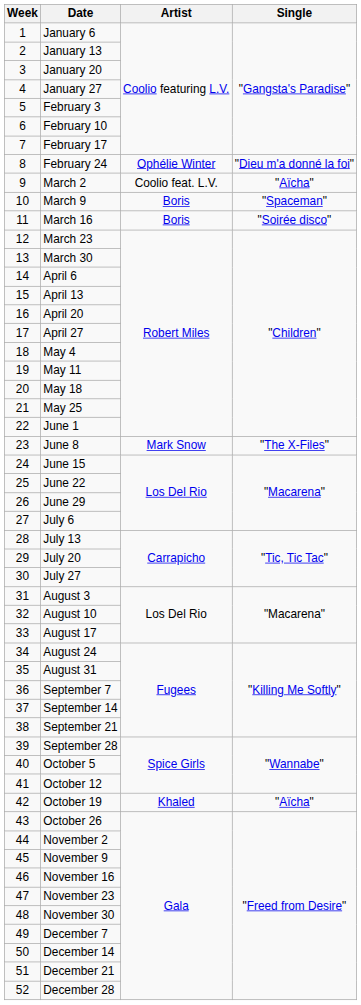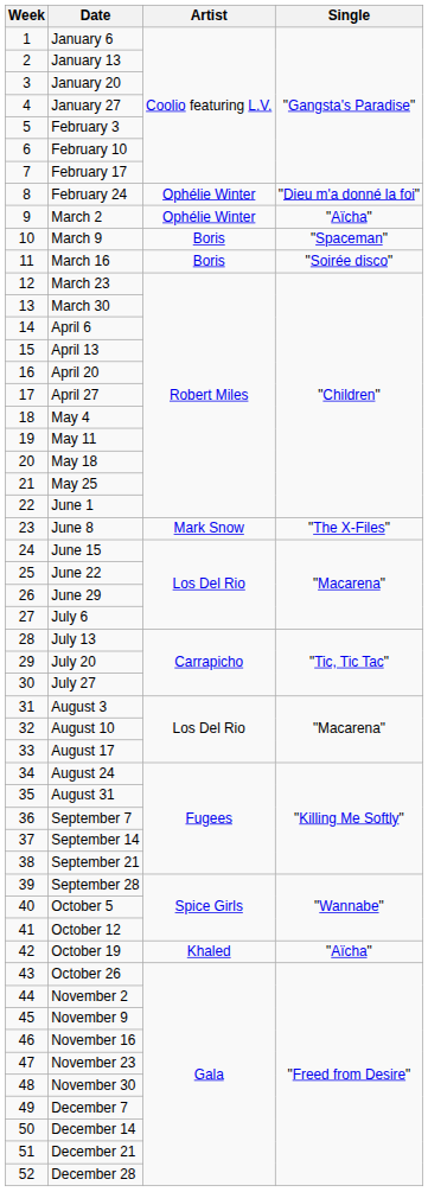 <table class="wikitable">
 <tr>
 <th>Week</th>
 <th>Date</th>
 <th>Artist</th>
 <th>Single</th>
 </tr>
 <tr>
 <td style="text-align: center;">1</td>
 <td>January 6</td>
 <td rowspan="7" style="text-align: center;"><a href='#'>Coolio</a> featuring <a href='#'>L.V.</a></td>
 <td rowspan="7" style="text-align: center;">"<a href='#'>Gangsta's Paradise</a>"</td>
 </tr>
 <tr>
 <td style="text-align: center;">2</td>
 <td>January 13</td>
 </tr>
 <tr>
 <td style="text-align: center;">3</td>
 <td>January 20</td>
 </tr>
 <tr>
 <td style="text-align: center;">4</td>
 <td>January 27</td>
 </tr>
 <tr>
 <td style="text-align: center;">5</td>
 <td>February 3</td>
 </tr>
 <tr>
 <td style="text-align: center;">6</td>
 <td>February 10</td>
 </tr>
 <tr>
 <td style="text-align: center;">7</td>
 <td>February 17</td>
 </tr>
 <tr>
 <td style="text-align: center;">8</td>
 <td>February 24</td>
 <td style="text-align: center;"><a href='#'>Ophélie Winter</a></td>
 <td style="text-align: center;">"<a href='#'>Dieu m'a donné la foi</a>"</td>
 </tr>
 <tr>
 <td style="text-align: center;">9</td>
 <td>March 2</td>
-<td style="text-align: center;">Coolio feat. L.V.</td>
+<td style="text-align: center;"><a href='#'>Ophélie Winter</a></td>
 <td style="text-align: center;">"<a href='#'>Aïcha</a>"</td>
 </tr>
 <tr>
 <td style="text-align: center;">10</td>
 <td>March 9</td>
 <td style="text-align: center;"><a href='#'>Boris</a></td>
 <td style="text-align: center;">"<a href='#'>Spaceman</a>"</td>
 </tr>
 <tr>
 <td style="text-align: center;">11</td>
 <td>March 16</td>
 <td style="text-align: center;"><a href='#'>Boris</a></td>
 <td style="text-align: center;">"<a href='#'>Soirée disco</a>"</td>
 </tr>
 <tr>
 <td style="text-align: center;">12</td>
 <td>March 23</td>
 <td rowspan="11" style="text-align: center;"><a href='#'>Robert Miles</a></td>
 <td rowspan="11" style="text-align: center;">"<a href='#'>Children</a>"</td>
 </tr>
 <tr>
 <td style="text-align: center;">13</td>
 <td>March 30</td>
 </tr>
 <tr>
 <td style="text-align: center;">14</td>
 <td>April 6</td>
 </tr>
 <tr>
 <td style="text-align: center;">15</td>
 <td>April 13</td>
 </tr>
 <tr>
 <td style="text-align: center;">16</td>
 <td>April 20</td>
 </tr>
 <tr>
 <td style="text-align: center;">17</td>
 <td>April 27</td>
 </tr>
 <tr>
 <td style="text-align: center;">18</td>
 <td>May 4</td>
 </tr>
 <tr>
 <td style="text-align: center;">19</td>
 <td>May 11</td>
 </tr>
 <tr>
 <td style="text-align: center;">20</td>
 <td>May 18</td>
 </tr>
 <tr>
 <td style="text-align: center;">21</td>
 <td>May 25</td>
 </tr>
 <tr>
 <td style="text-align: center;">22</td>
 <td>June 1</td>
 </tr>
 <tr>
 <td style="text-align: center;">23</td>
 <td>June 8</td>
 <td style="text-align: center;"><a href='#'>Mark Snow</a></td>
 <td style="text-align: center;">"<a href='#'>The X-Files</a>"</td>
 </tr>
 <tr>
 <td style="text-align: center;">24</td>
 <td>June 15</td>
 <td rowspan="4" style="text-align: center;"><a href='#'>Los Del Rio</a></td>
 <td rowspan="4" style="text-align: center;">"<a href='#'>Macarena</a>"</td>
 </tr>
 <tr>
 <td style="text-align: center;">25</td>
 <td>June 22</td>
 </tr>
 <tr>
 <td style="text-align: center;">26</td>
 <td>June 29</td>
 </tr>
 <tr>
 <td style="text-align: center;">27</td>
 <td>July 6</td>
 </tr>
 <tr>
 <td style="text-align: center;">28</td>
 <td>July 13</td>
 <td rowspan="3" style="text-align: center;"><a href='#'>Carrapicho</a></td>
 <td rowspan="3" style="text-align: center;">"<a href='#'>Tic, Tic Tac</a>"</td>
 </tr>
 <tr>
 <td style="text-align: center;">29</td>
 <td>July 20</td>
 </tr>
 <tr>
 <td style="text-align: center;">30</td>
 <td>July 27</td>
 </tr>
 <tr>
 <td style="text-align: center;">31</td>
 <td>August 3</td>
 <td rowspan="3" style="text-align: center;">Los Del Rio</td>
 <td rowspan="3" style="text-align: center;">"Macarena"</td>
 </tr>
 <tr>
 <td style="text-align: center;">32</td>
 <td>August 10</td>
 </tr>
 <tr>
 <td style="text-align: center;">33</td>
 <td>August 17</td>
 </tr>
 <tr>
 <td style="text-align: center;">34</td>
 <td>August 24</td>
 <td rowspan="5" style="text-align: center;"><a href='#'>Fugees</a></td>
 <td rowspan="5" style="text-align: center;">"<a href='#'>Killing Me Softly</a>"</td>
 </tr>
 <tr>
 <td style="text-align: center;">35</td>
 <td>August 31</td>
 </tr>
 <tr>
 <td style="text-align: center;">36</td>
 <td>September 7</td>
 </tr>
 <tr>
 <td style="text-align: center;">37</td>
 <td>September 14</td>
 </tr>
 <tr>
 <td style="text-align: center;">38</td>
 <td>September 21</td>
 </tr>
 <tr>
 <td style="text-align: center;">39</td>
 <td>September 28</td>
 <td rowspan="3" style="text-align: center;"><a href='#'>Spice Girls</a></td>
 <td rowspan="3" style="text-align: center;">"<a href='#'>Wannabe</a>"</td>
 </tr>
 <tr>
 <td style="text-align: center;">40</td>
 <td>October 5</td>
 </tr>
 <tr>
 <td style="text-align: center;">41</td>
 <td>October 12</td>
 </tr>
 <tr>
 <td style="text-align: center;">42</td>
 <td>October 19</td>
 <td style="text-align: center;"><a href='#'>Khaled</a></td>
 <td style="text-align: center;">"<a href='#'>Aïcha</a>"</td>
 </tr>
 <tr>
 <td style="text-align: center;">43</td>
 <td>October 26</td>
 <td rowspan="10" style="text-align: center;"><a href='#'>Gala</a></td>
 <td rowspan="10" style="text-align: center;">"<a href='#'>Freed from Desire</a>"</td>
 </tr>
 <tr>
 <td style="text-align: center;">44</td>
 <td>November 2</td>
 </tr>
 <tr>
 <td style="text-align: center;">45</td>
 <td>November 9</td>
 </tr>
 <tr>
 <td style="text-align: center;">46</td>
 <td>November 16</td>
 </tr>
 <tr>
 <td style="text-align: center;">47</td>
 <td>November 23</td>
 </tr>
 <tr>
 <td style="text-align: center;">48</td>
 <td>November 30</td>
 </tr>
 <tr>
 <td style="text-align: center;">49</td>
 <td>December 7</td>
 </tr>
 <tr>
 <td style="text-align: center;">50</td>
 <td>December 14</td>
 </tr>
 <tr>
 <td style="text-align: center;">51</td>
 <td>December 21</td>
 </tr>
 <tr>
 <td style="text-align: center;">52</td>
 <td>December 28</td>
 </tr>
 </table>
